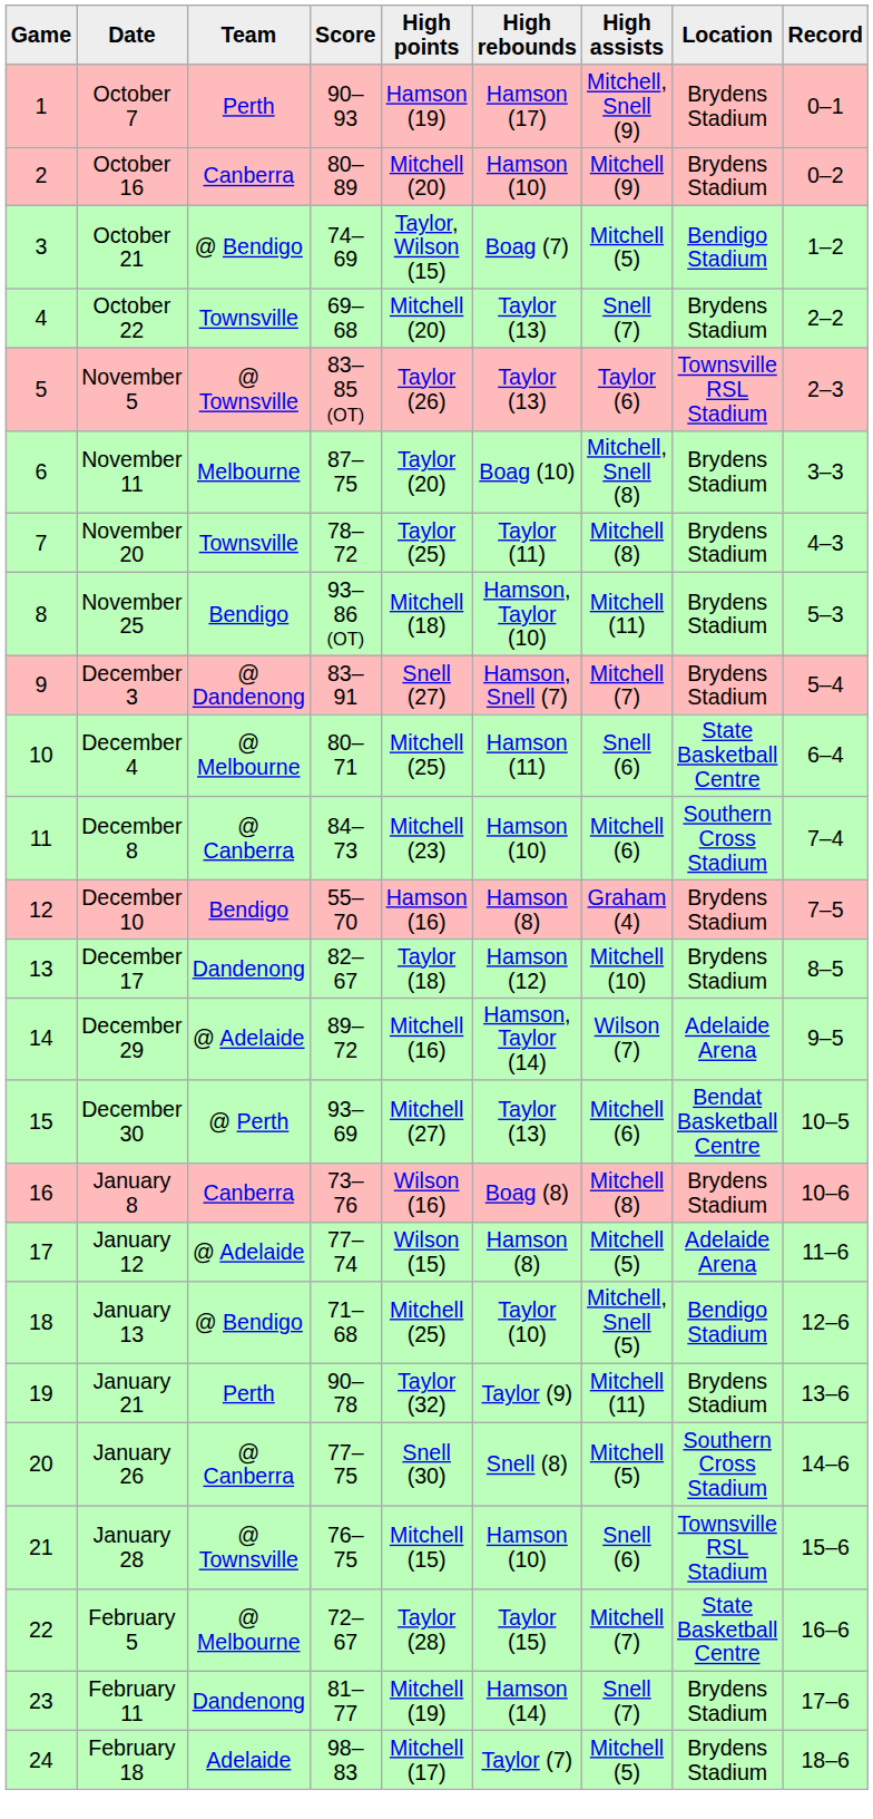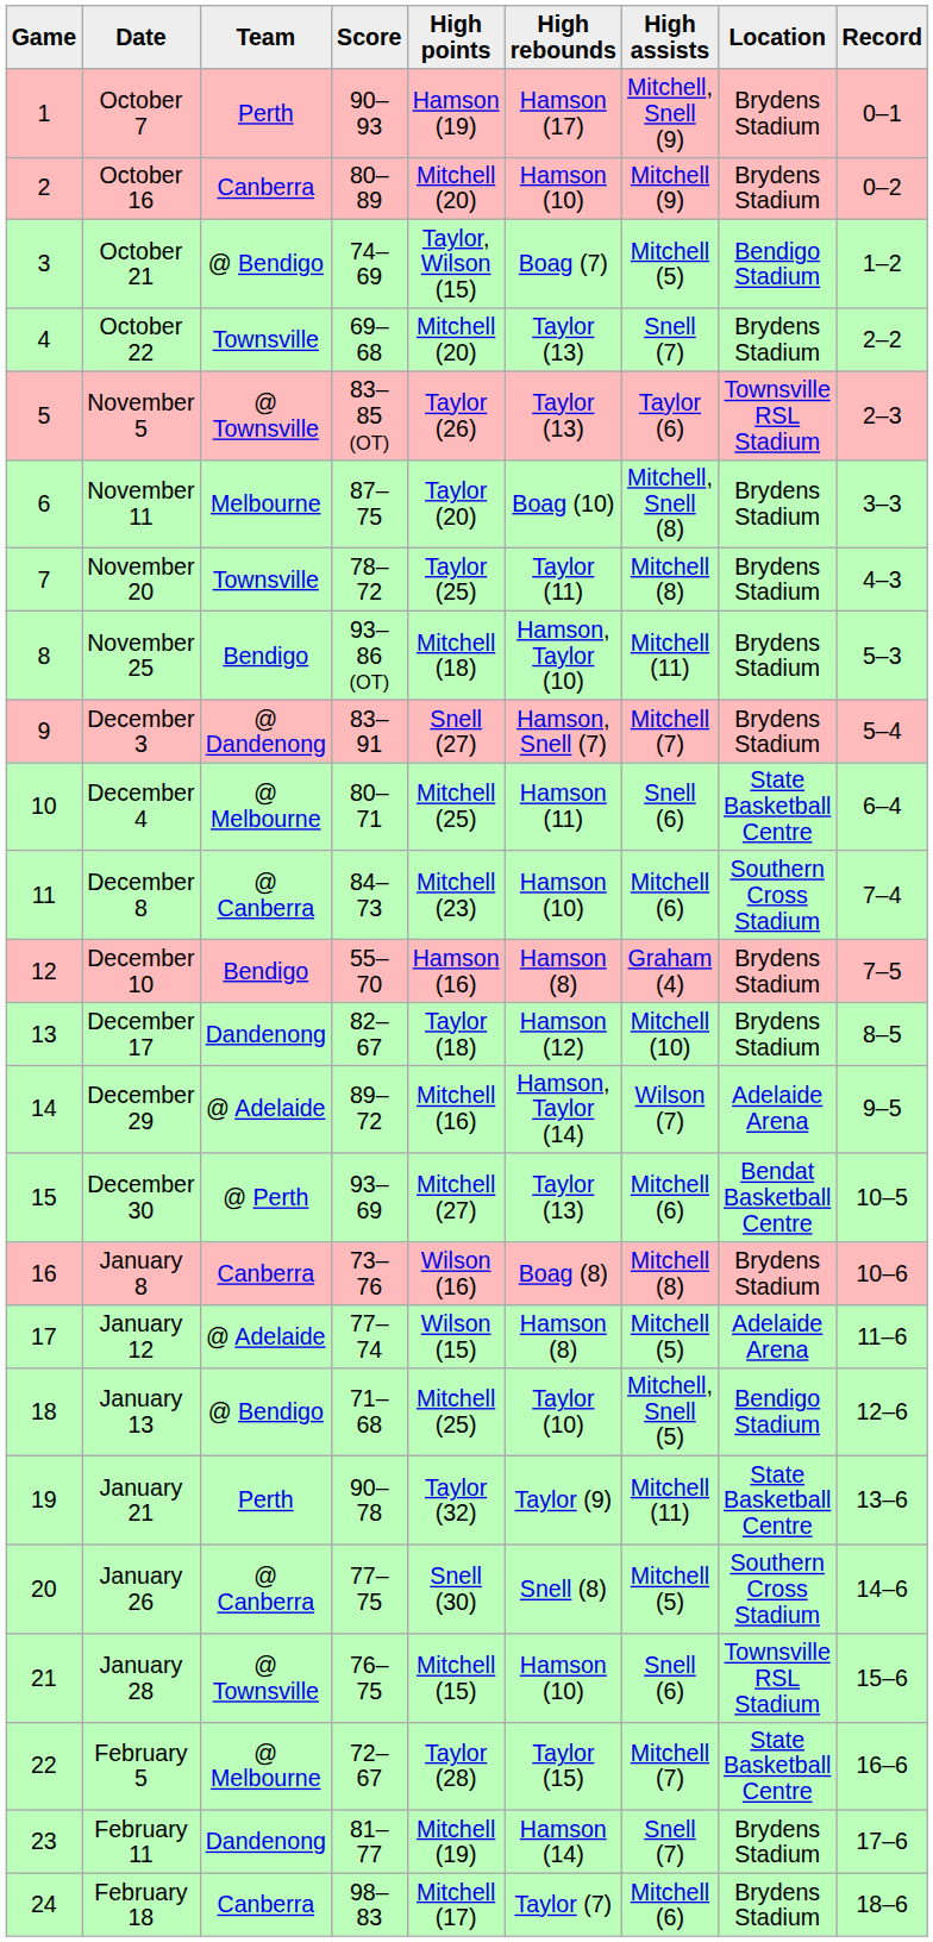 <table class="wikitable" style="font-size:90%; text-align: center; width: 90%; margin:1em auto;">
 <tr>
 <th style="background:#eee; width: 5%;">Game</th>
 <th style="background:#eee; width: 5%;">Date</th>
 <th style="background:#eee; width: 10%;">Team</th>
 <th style="background:#eee; width: 5%;">Score</th>
 <th style="background:#eee; width: 10%;">High points</th>
 <th style="background:#eee; width: 10%;">High rebounds</th>
 <th style="background:#eee; width: 10%;">High assists</th>
 <th style="background:#eee; width: 15%;">Location</th>
 <th style="background:#eee; width: 10%;">Record</th>
 </tr>
 <tr style="background-color:#fbb">
 <td>1</td>
 <td>October <br> 7</td>
 <td><a href='#'>Perth</a></td>
 <td>90–93</td>
 <td><a href='#'>Hamson</a> (19)</td>
 <td><a href='#'>Hamson</a> (17)</td>
 <td><a href='#'>Mitchell</a>, <a href='#'>Snell</a> (9)</td>
 <td>Brydens Stadium</td>
 <td>0–1</td>
 </tr>
 <tr style="background-color:#fbb">
 <td>2</td>
 <td>October <br> 16</td>
 <td><a href='#'>Canberra</a></td>
 <td>80–89</td>
 <td><a href='#'>Mitchell</a> (20)</td>
 <td><a href='#'>Hamson</a> (10)</td>
 <td><a href='#'>Mitchell</a> (9)</td>
 <td>Brydens Stadium</td>
 <td>0–2</td>
 </tr>
 <tr style="background-color:#bfb">
 <td>3</td>
 <td>October <br> 21</td>
 <td>@ <a href='#'>Bendigo</a></td>
 <td>74–69</td>
 <td><a href='#'>Taylor</a>, <a href='#'>Wilson</a> (15)</td>
 <td><a href='#'>Boag</a> (7)</td>
 <td><a href='#'>Mitchell</a> (5)</td>
 <td><a href='#'>Bendigo Stadium</a></td>
 <td>1–2</td>
 </tr>
 <tr style="background-color:#bfb">
 <td>4</td>
 <td>October <br> 22</td>
 <td><a href='#'>Townsville</a></td>
 <td>69–68</td>
 <td><a href='#'>Mitchell</a> (20)</td>
 <td><a href='#'>Taylor</a> (13)</td>
 <td><a href='#'>Snell</a> (7)</td>
 <td>Brydens Stadium</td>
 <td>2–2</td>
 </tr>
 <tr style="background-color:#fbb">
 <td>5</td>
 <td>November <br> 5</td>
 <td>@ <a href='#'>Townsville</a></td>
 <td>83–85 <br> <small> (OT) </small></td>
 <td><a href='#'>Taylor</a> (26)</td>
 <td><a href='#'>Taylor</a> (13)</td>
 <td><a href='#'>Taylor</a> (6)</td>
 <td><a href='#'>Townsville RSL Stadium</a></td>
 <td>2–3</td>
 </tr>
 <tr style="background-color:#bfb">
 <td>6</td>
 <td>November <br> 11</td>
 <td><a href='#'>Melbourne</a></td>
 <td>87–75</td>
 <td><a href='#'>Taylor</a> (20)</td>
 <td><a href='#'>Boag</a> (10)</td>
 <td><a href='#'>Mitchell</a>, <a href='#'>Snell</a> (8)</td>
 <td>Brydens Stadium</td>
 <td>3–3</td>
 </tr>
 <tr style="background-color:#bfb">
 <td>7</td>
 <td>November <br> 20</td>
 <td><a href='#'>Townsville</a></td>
 <td>78–72</td>
 <td><a href='#'>Taylor</a> (25)</td>
 <td><a href='#'>Taylor</a> (11)</td>
 <td><a href='#'>Mitchell</a> (8)</td>
 <td>Brydens Stadium</td>
 <td>4–3</td>
 </tr>
 <tr style="background-color:#bfb ">
 <td>8</td>
 <td>November <br> 25</td>
 <td><a href='#'>Bendigo</a></td>
 <td>93–86 <br> <small> (OT) </small></td>
 <td><a href='#'>Mitchell</a> (18)</td>
 <td><a href='#'>Hamson</a>, <a href='#'>Taylor</a> (10)</td>
 <td><a href='#'>Mitchell</a> (11)</td>
 <td>Brydens Stadium</td>
 <td>5–3</td>
 </tr>
 <tr style="background-color:#fbb">
 <td>9</td>
 <td>December <br> 3</td>
 <td>@ <a href='#'>Dandenong</a></td>
 <td>83–91</td>
 <td><a href='#'>Snell</a> (27)</td>
 <td><a href='#'>Hamson</a>, <a href='#'>Snell</a> (7)</td>
 <td><a href='#'>Mitchell</a> (7)</td>
 <td>Brydens Stadium</td>
 <td>5–4</td>
 </tr>
 <tr style="background-color:#bfb">
 <td>10</td>
 <td>December <br> 4</td>
 <td>@ <a href='#'>Melbourne</a></td>
 <td>80–71</td>
 <td><a href='#'>Mitchell</a> (25)</td>
 <td><a href='#'>Hamson</a> (11)</td>
 <td><a href='#'>Snell</a> (6)</td>
 <td><a href='#'>State Basketball Centre</a></td>
 <td>6–4</td>
 </tr>
 <tr style="background-color:#bfb">
 <td>11</td>
 <td>December <br> 8</td>
 <td>@ <a href='#'>Canberra</a></td>
 <td>84–73</td>
 <td><a href='#'>Mitchell</a> (23)</td>
 <td><a href='#'>Hamson</a> (10)</td>
 <td><a href='#'>Mitchell</a> (6)</td>
 <td><a href='#'>Southern Cross Stadium</a></td>
 <td>7–4</td>
 </tr>
 <tr style="background-color:#fbb">
 <td>12</td>
 <td>December <br> 10</td>
 <td><a href='#'>Bendigo</a></td>
 <td>55–70</td>
 <td><a href='#'>Hamson</a> (16)</td>
 <td><a href='#'>Hamson</a> (8)</td>
 <td><a href='#'>Graham</a> (4)</td>
 <td>Brydens Stadium</td>
 <td>7–5</td>
 </tr>
 <tr style="background-color:#bfb">
 <td>13</td>
 <td>December <br> 17</td>
 <td><a href='#'>Dandenong</a></td>
 <td>82–67</td>
 <td><a href='#'>Taylor</a> (18)</td>
 <td><a href='#'>Hamson</a> (12)</td>
 <td><a href='#'>Mitchell</a> (10)</td>
 <td>Brydens Stadium</td>
 <td>8–5</td>
 </tr>
 <tr style="background-color:#bfb">
 <td>14</td>
 <td>December <br> 29</td>
 <td>@ <a href='#'>Adelaide</a></td>
 <td>89–72</td>
 <td><a href='#'>Mitchell</a> (16)</td>
 <td><a href='#'>Hamson</a>, <a href='#'>Taylor</a> (14)</td>
 <td><a href='#'>Wilson</a> (7)</td>
 <td><a href='#'>Adelaide Arena</a></td>
 <td>9–5</td>
 </tr>
 <tr style="background-color:#bfb">
 <td>15</td>
 <td>December <br> 30</td>
 <td>@ <a href='#'>Perth</a></td>
 <td>93–69</td>
 <td><a href='#'>Mitchell</a> (27)</td>
 <td><a href='#'>Taylor</a> (13)</td>
 <td><a href='#'>Mitchell</a> (6)</td>
 <td><a href='#'>Bendat Basketball Centre</a></td>
 <td>10–5</td>
 </tr>
 <tr style="background-color:#fbb">
 <td>16</td>
 <td>January <br> 8</td>
 <td><a href='#'>Canberra</a></td>
 <td>73–76</td>
 <td><a href='#'>Wilson</a> (16)</td>
 <td><a href='#'>Boag</a> (8)</td>
 <td><a href='#'>Mitchell</a> (8)</td>
 <td>Brydens Stadium</td>
 <td>10–6</td>
 </tr>
 <tr style="background-color:#bfb">
 <td>17</td>
 <td>January <br> 12</td>
 <td>@ <a href='#'>Adelaide</a></td>
 <td>77–74</td>
 <td><a href='#'>Wilson</a> (15)</td>
 <td><a href='#'>Hamson</a> (8)</td>
 <td><a href='#'>Mitchell</a> (5)</td>
 <td><a href='#'>Adelaide Arena</a></td>
 <td>11–6</td>
 </tr>
 <tr style="background-color:#bfb">
 <td>18</td>
 <td>January <br> 13</td>
 <td>@ <a href='#'>Bendigo</a></td>
 <td>71–68</td>
 <td><a href='#'>Mitchell</a> (25)</td>
 <td><a href='#'>Taylor</a> (10)</td>
 <td><a href='#'>Mitchell</a>, <a href='#'>Snell</a> (5)</td>
 <td><a href='#'>Bendigo Stadium</a></td>
 <td>12–6</td>
 </tr>
 <tr style="background-color:#bfb">
 <td>19</td>
 <td>January <br> 21</td>
 <td><a href='#'>Perth</a></td>
 <td>90–78</td>
 <td><a href='#'>Taylor</a> (32)</td>
 <td><a href='#'>Taylor</a> (9)</td>
 <td><a href='#'>Mitchell</a> (11)</td>
-<td>Brydens Stadium</td>
+<td><a href='#'>State Basketball Centre</a></td>
 <td>13–6</td>
 </tr>
 <tr style="background-color:#bfb">
 <td>20</td>
 <td>January <br> 26</td>
 <td>@ <a href='#'>Canberra</a></td>
 <td>77–75</td>
 <td><a href='#'>Snell</a> (30)</td>
 <td><a href='#'>Snell</a> (8)</td>
 <td><a href='#'>Mitchell</a> (5)</td>
 <td><a href='#'>Southern Cross Stadium</a></td>
 <td>14–6</td>
 </tr>
 <tr style="background-color:#bfb">
 <td>21</td>
 <td>January <br> 28</td>
 <td>@ <a href='#'>Townsville</a></td>
 <td>76–75</td>
 <td><a href='#'>Mitchell</a> (15)</td>
 <td><a href='#'>Hamson</a> (10)</td>
 <td><a href='#'>Snell</a> (6)</td>
 <td><a href='#'>Townsville RSL Stadium</a></td>
 <td>15–6</td>
 </tr>
 <tr style="background-color:#bfb">
 <td>22</td>
 <td>February <br> 5</td>
 <td>@ <a href='#'>Melbourne</a></td>
 <td>72–67</td>
 <td><a href='#'>Taylor</a> (28)</td>
 <td><a href='#'>Taylor</a> (15)</td>
 <td><a href='#'>Mitchell</a> (7)</td>
 <td><a href='#'>State Basketball Centre</a></td>
 <td>16–6</td>
 </tr>
 <tr style="background-color:#bfb">
 <td>23</td>
 <td>February <br> 11</td>
 <td><a href='#'>Dandenong</a></td>
 <td>81–77</td>
 <td><a href='#'>Mitchell</a> (19)</td>
 <td><a href='#'>Hamson</a> (14)</td>
 <td><a href='#'>Snell</a> (7)</td>
 <td>Brydens Stadium</td>
 <td>17–6</td>
 </tr>
 <tr style="background-color:#bfb">
 <td>24</td>
 <td>February <br> 18</td>
-<td><a href='#'>Adelaide</a></td>
+<td><a href='#'>Canberra</a></td>
 <td>98–83</td>
 <td><a href='#'>Mitchell</a> (17)</td>
 <td><a href='#'>Taylor</a> (7)</td>
-<td><a href='#'>Mitchell</a> (5)</td>
+<td><a href='#'>Mitchell</a> (6)</td>
 <td>Brydens Stadium</td>
 <td>18–6</td>
 </tr>
 </table>
